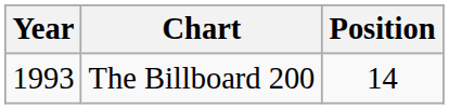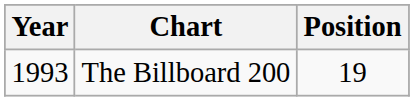 <table class="wikitable">
 <tr>
 <th>Year</th>
 <th>Chart</th>
 <th>Position</th>
 </tr>
 <tr>
 <td>1993</td>
 <td>The Billboard 200</td>
-<td align="center">14</td>
+<td align="center">19</td>
 </tr>
 </table>
